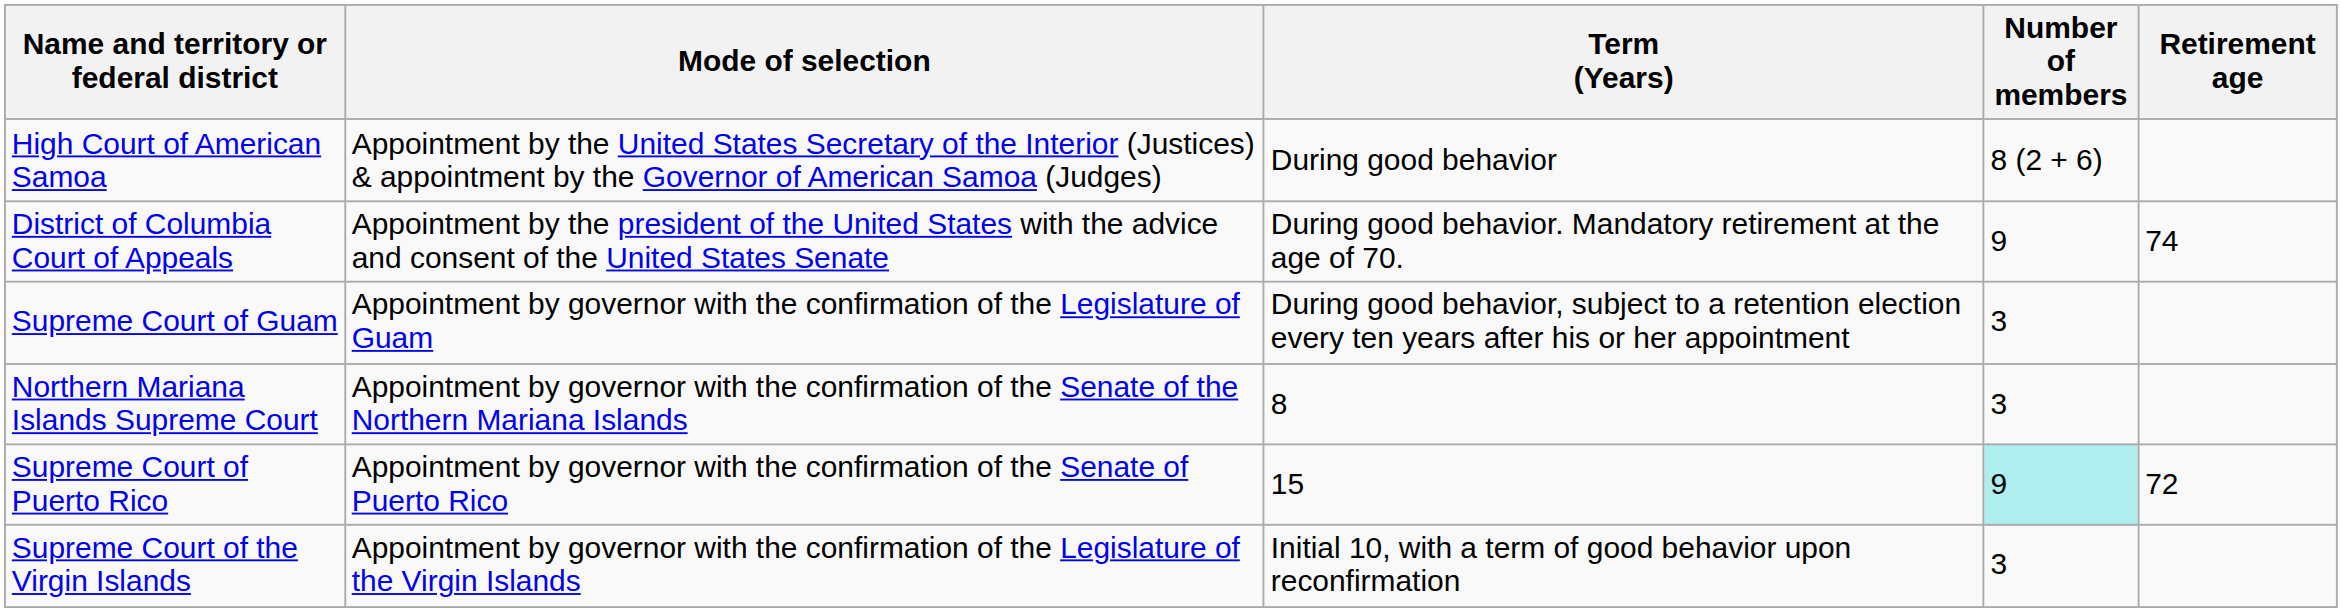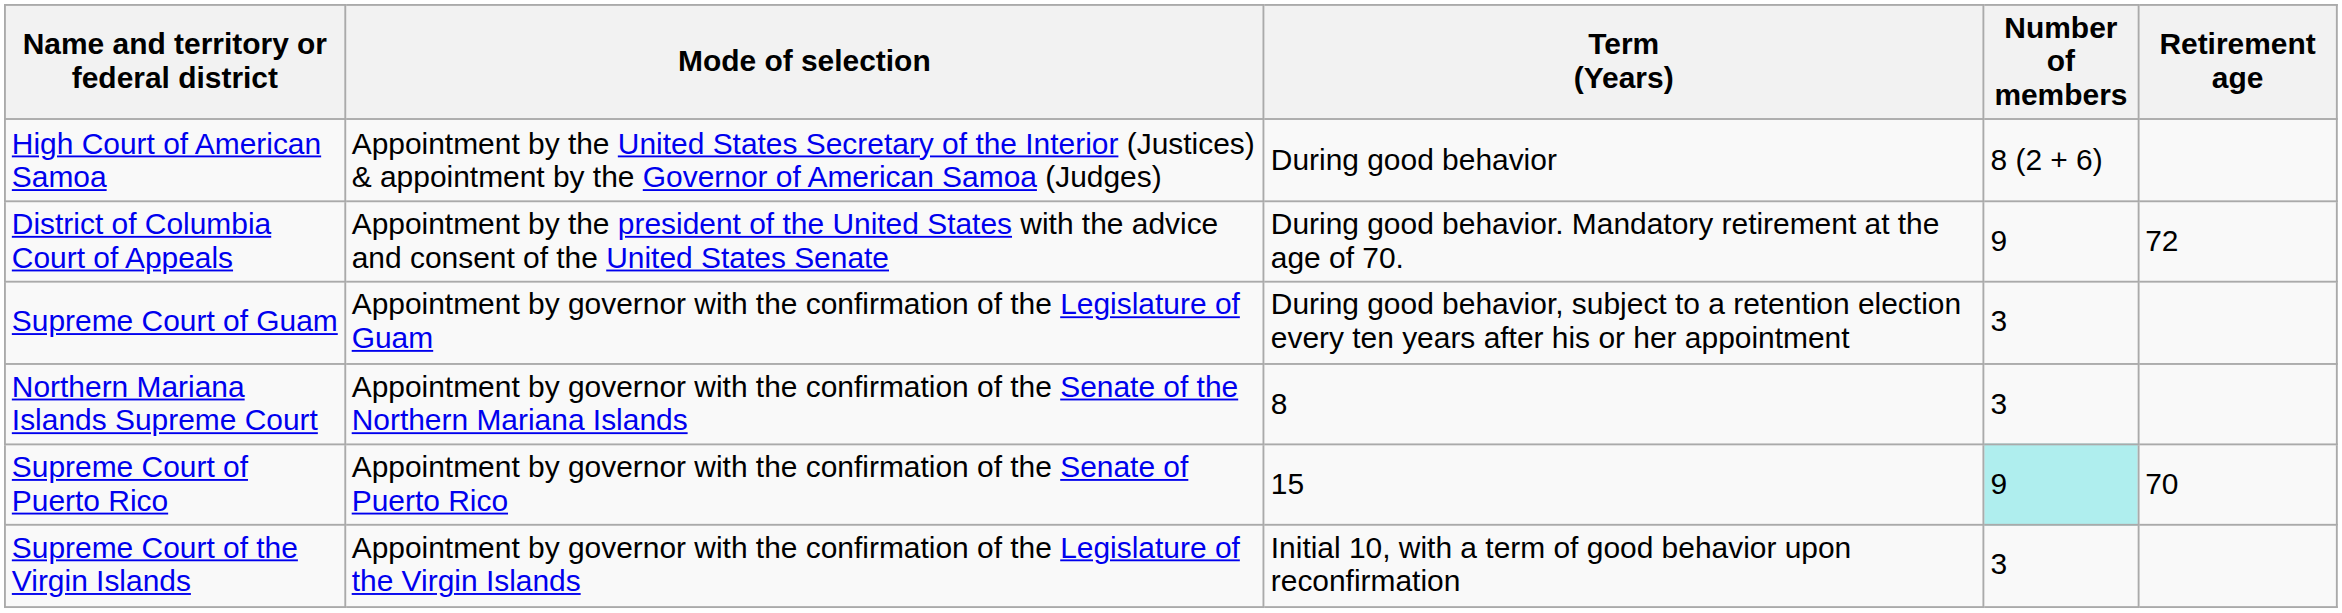 <table class="wikitable sortable">
 <tr>
 <th>Name and territory or federal district</th>
 <th>Mode of selection</th>
 <th>Term<br>(Years)</th>
 <th>Number of<br>members</th>
 <th>Retirement age</th>
 </tr>
 <tr>
 <td><a href='#'>High Court of American Samoa</a></td>
 <td>Appointment by the <a href='#'>United States Secretary of the Interior</a> (Justices) & appointment by the <a href='#'>Governor of American Samoa</a> (Judges)</td>
 <td>During good behavior</td>
 <td>8 (2 + 6)</td>
 <td></td>
 </tr>
 <tr>
 <td><a href='#'>District of Columbia Court of Appeals</a></td>
 <td>Appointment by the <a href='#'>president of the United States</a> with the advice and consent of the <a href='#'>United States Senate</a></td>
 <td>During good behavior. Mandatory retirement at the age of 70.</td>
 <td>9</td>
-<td>74</td>
+<td>72</td>
 </tr>
 <tr>
 <td><a href='#'>Supreme Court of Guam</a></td>
 <td>Appointment by governor with the confirmation of the <a href='#'>Legislature of Guam</a></td>
 <td>During good behavior, subject to a retention election every ten years after his or her appointment</td>
 <td>3</td>
 <td></td>
 </tr>
 <tr>
 <td><a href='#'>Northern Mariana Islands Supreme Court</a></td>
 <td>Appointment by governor with the confirmation of the <a href='#'>Senate of the Northern Mariana Islands</a></td>
 <td>8</td>
 <td>3</td>
 <td></td>
 </tr>
 <tr>
 <td><a href='#'>Supreme Court of Puerto Rico</a></td>
 <td>Appointment by governor with the confirmation of the <a href='#'>Senate of Puerto Rico</a></td>
 <td>15</td>
 <td style="background: paleturquoise;">9</td>
-<td>72</td>
+<td>70</td>
 </tr>
 <tr>
 <td><a href='#'>Supreme Court of the Virgin Islands</a></td>
 <td>Appointment by governor with the confirmation of the <a href='#'>Legislature of the Virgin Islands</a></td>
 <td>Initial 10, with a term of good behavior upon reconfirmation</td>
 <td>3</td>
 <td></td>
 </tr>
 </table>
